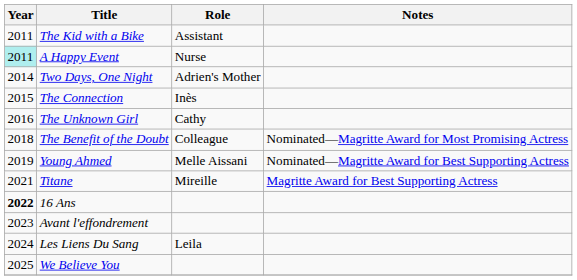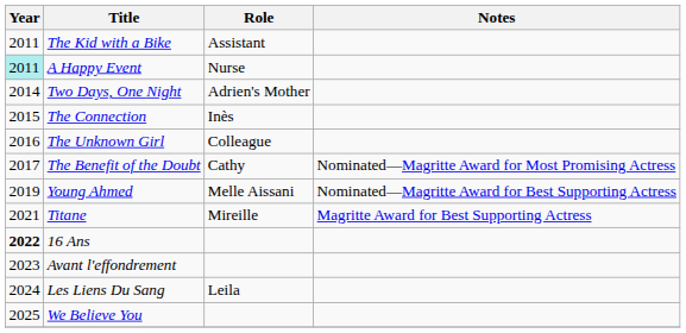 <table class="wikitable sortable">
 <tr>
 <th>Year</th>
 <th>Title</th>
 <th>Role</th>
 <th class="unsortable">Notes</th>
 </tr>
 <tr>
 <td>2011</td>
 <td><em><a href='#'>The Kid with a Bike</a></em></td>
 <td>Assistant</td>
 <td></td>
 </tr>
 <tr>
 <td style="background: paleturquoise;">2011</td>
 <td><em><a href='#'>A Happy Event</a></em></td>
 <td>Nurse</td>
 <td></td>
 </tr>
 <tr>
 <td>2014</td>
 <td><em><a href='#'>Two Days, One Night</a></em></td>
 <td>Adrien's Mother</td>
 <td></td>
 </tr>
 <tr>
 <td>2015</td>
 <td><em><a href='#'>The Connection</a></em></td>
 <td>Inès</td>
 <td></td>
 </tr>
 <tr>
 <td>2016</td>
 <td><em><a href='#'>The Unknown Girl</a></em></td>
-<td>Cathy</td>
+<td>Colleague</td>
 <td></td>
 </tr>
 <tr>
-<td>2018</td>
+<td>2017</td>
 <td><em><a href='#'>The Benefit of the Doubt</a></em></td>
-<td>Colleague</td>
+<td>Cathy</td>
 <td>Nominated—<a href='#'>Magritte Award for Most Promising Actress</a></td>
 </tr>
 <tr>
 <td>2019</td>
 <td><em><a href='#'>Young Ahmed</a></em></td>
 <td>Melle Aissani</td>
 <td>Nominated—<a href='#'>Magritte Award for Best Supporting Actress</a></td>
 </tr>
 <tr>
 <td>2021</td>
 <td><em><a href='#'>Titane</a></em></td>
 <td>Mireille</td>
 <td><a href='#'>Magritte Award for Best Supporting Actress</a></td>
 </tr>
 <tr>
 <td><strong>2022</strong></td>
 <td><em>16 Ans</em></td>
 <td></td>
 <td></td>
 </tr>
 <tr>
 <td>2023</td>
 <td><em>Avant l'effondrement</em></td>
 <td></td>
 <td></td>
 </tr>
 <tr>
 <td>2024</td>
 <td><em>Les Liens Du Sang</em></td>
 <td>Leila</td>
 <td></td>
 </tr>
 <tr>
 <td>2025</td>
 <td><em><a href='#'>We Believe You</a></em></td>
 <td></td>
 <td></td>
 </tr>
 <tr>
 </tr>
 </table>
